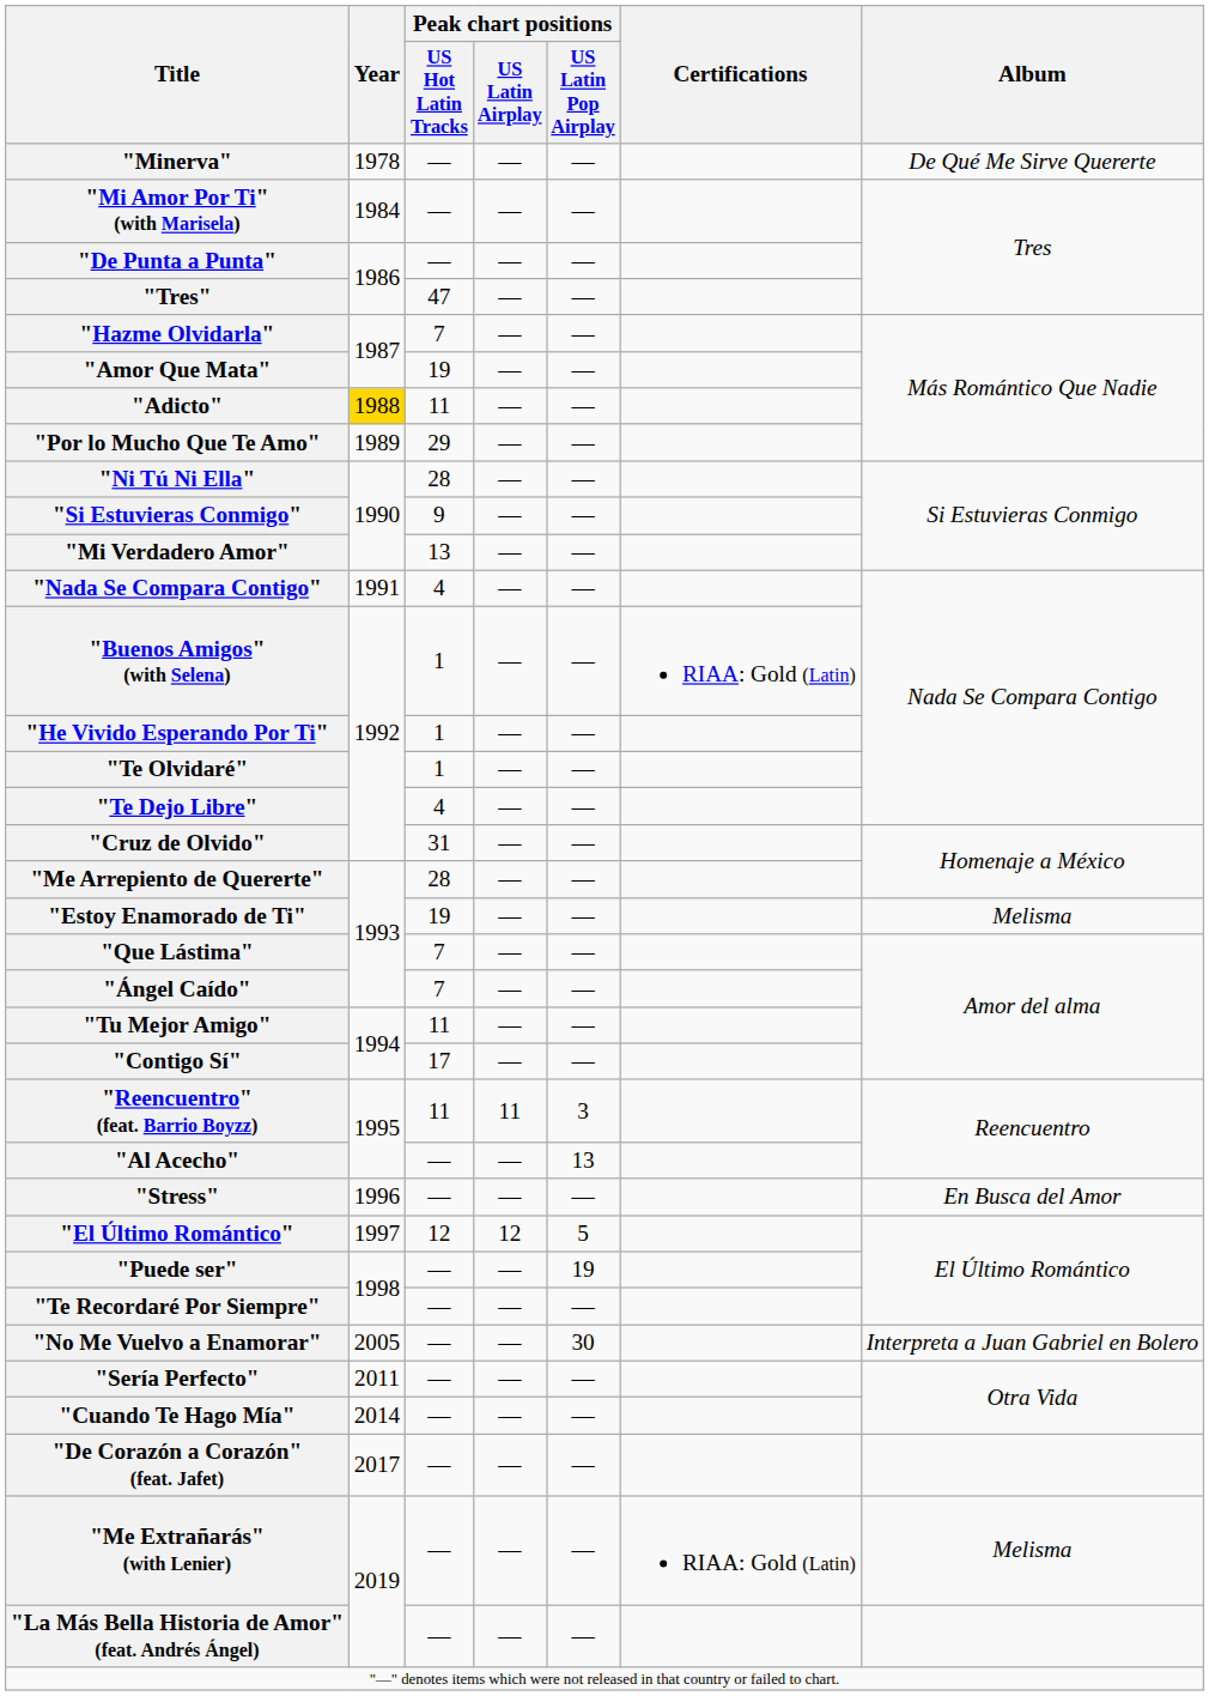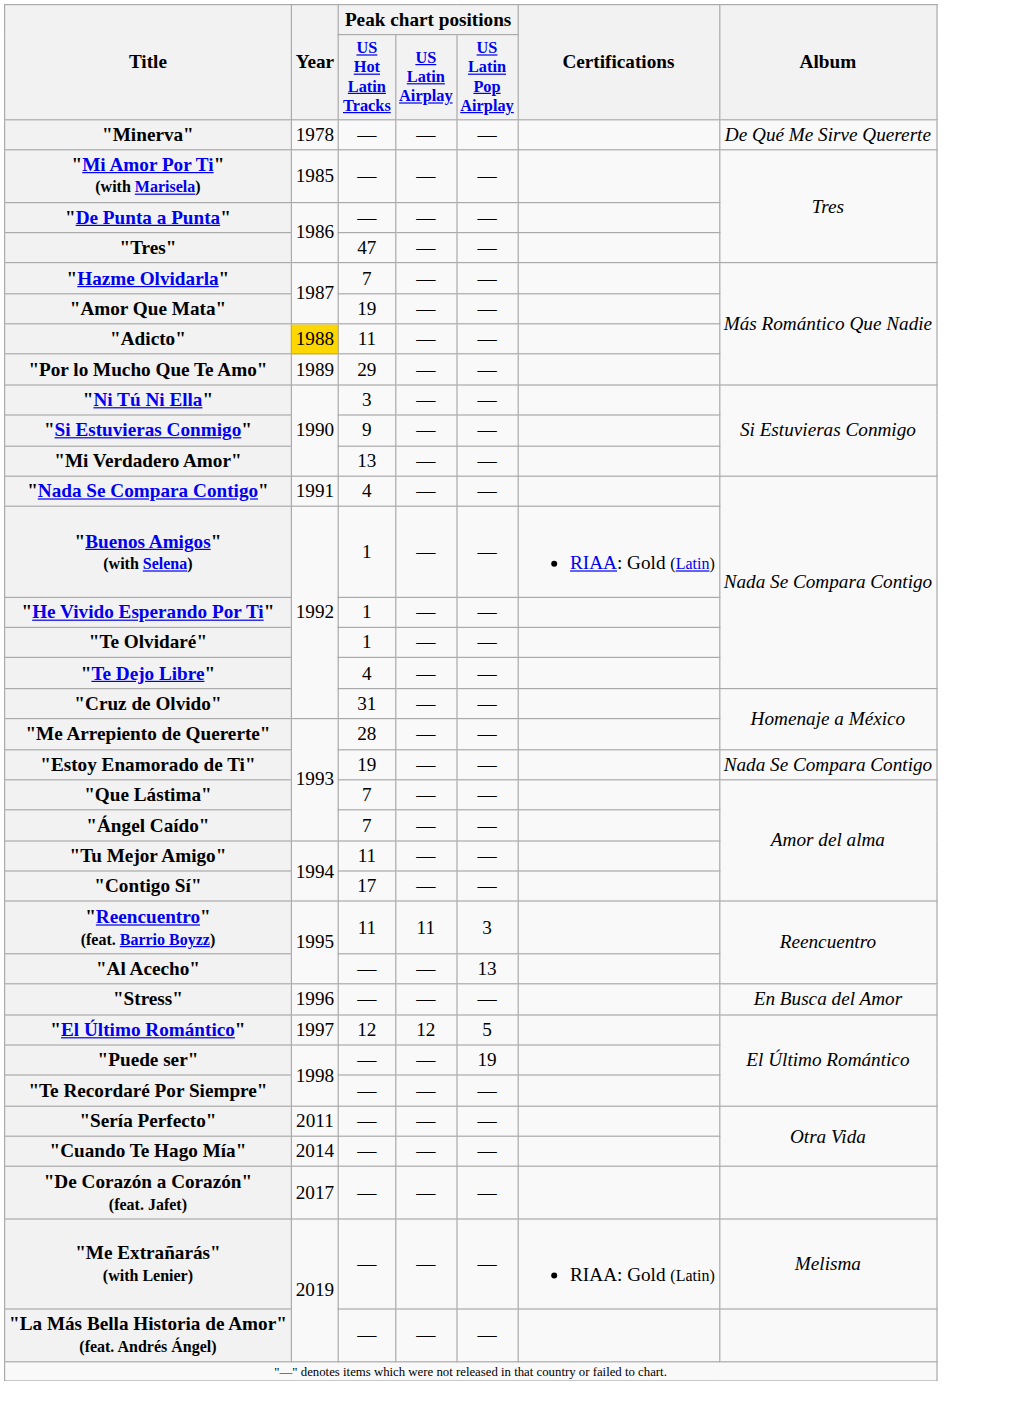 <table class="wikitable plainrowheaders" style="text-align:center;">
 <tr>
 <th rowspan="2" scope="col">Title</th>
 <th rowspan="2" scope="col">Year</th>
 <th colspan="3">Peak chart positions</th>
 <th scope="col" rowspan="2">Certifications</th>
 <th rowspan="2" scope="col">Album</th>
 </tr>
 <tr>
 <th scope="col" style="width:3em;font-size:85%;"><a href='#'>US Hot Latin Tracks</a><br></th>
 <th scope="col" style="width:3em;font-size:85%;"><a href='#'>US Latin Airplay</a><br></th>
 <th scope="col" style="width:3em;font-size:85%;"><a href='#'>US Latin Pop Airplay</a><br></th>
 </tr>
 <tr>
 <th scope="row">"Minerva"</th>
 <td>1978</td>
 <td>—</td>
 <td>—</td>
 <td>—</td>
 <td></td>
 <td><em>De Qué Me Sirve Quererte</em></td>
 </tr>
 <tr>
 <th scope="row">"<a href='#'>Mi Amor Por Ti</a>"<br><small>(with <a href='#'>Marisela</a>)</small></th>
-<td>1984</td>
+<td>1985</td>
 <td>—</td>
 <td>—</td>
 <td>—</td>
 <td></td>
 <td rowspan="3"><em>Tres</em></td>
 </tr>
 <tr>
 <th scope="row">"<a href='#'>De Punta a Punta</a>"</th>
 <td rowspan="2">1986</td>
 <td>—</td>
 <td>—</td>
 <td>—</td>
 <td></td>
 </tr>
 <tr>
 <th scope="row">"Tres"</th>
 <td>47</td>
 <td>—</td>
 <td>—</td>
 <td></td>
 </tr>
 <tr>
 <th scope="row">"<a href='#'>Hazme Olvidarla</a>"</th>
 <td rowspan="2">1987</td>
 <td>7</td>
 <td>—</td>
 <td>—</td>
 <td></td>
 <td rowspan="4"><em>Más Romántico Que Nadie</em></td>
 </tr>
 <tr>
 <th scope="row">"Amor Que Mata"</th>
 <td>19</td>
 <td>—</td>
 <td>—</td>
 <td></td>
 </tr>
 <tr>
 <th scope="row">"Adicto"</th>
 <td style="background: gold;">1988</td>
 <td>11</td>
 <td>—</td>
 <td>—</td>
 <td></td>
 </tr>
 <tr>
 <th scope="row">"Por lo Mucho Que Te Amo"</th>
 <td>1989</td>
 <td>29</td>
 <td>—</td>
 <td>—</td>
 <td></td>
 </tr>
 <tr>
 <th scope="row">"<a href='#'>Ni Tú Ni Ella</a>"</th>
 <td rowspan="3">1990</td>
-<td>28</td>
+<td>3</td>
 <td>—</td>
 <td>—</td>
 <td></td>
 <td rowspan="3"><em>Si Estuvieras Conmigo</em></td>
 </tr>
 <tr>
 <th scope="row">"<a href='#'>Si Estuvieras Conmigo</a>"</th>
 <td>9</td>
 <td>—</td>
 <td>—</td>
 <td></td>
 </tr>
 <tr>
 <th scope="row">"Mi Verdadero Amor"</th>
 <td>13</td>
 <td>—</td>
 <td>—</td>
 <td></td>
 </tr>
 <tr>
 <th scope="row">"<a href='#'>Nada Se Compara Contigo</a>"</th>
 <td>1991</td>
 <td>4</td>
 <td>—</td>
 <td>—</td>
 <td></td>
 <td rowspan="5"><em>Nada Se Compara Contigo</em></td>
 </tr>
 <tr>
 <th scope="row">"<a href='#'>Buenos Amigos</a>"<br><small>(with <a href='#'>Selena</a>)</small></th>
 <td rowspan="5">1992</td>
 <td>1</td>
 <td>—</td>
 <td>—</td>
 <td><br><ul><li><a href='#'>RIAA</a>: Gold <small>(<a href='#'>Latin</a>)</small></li></ul></td>
 </tr>
 <tr>
 <th scope="row">"<a href='#'>He Vivido Esperando Por Ti</a>"</th>
 <td>1</td>
 <td>—</td>
 <td>—</td>
 <td></td>
 </tr>
 <tr>
 <th scope="row">"Te Olvidaré"</th>
 <td>1</td>
 <td>—</td>
 <td>—</td>
 <td></td>
 </tr>
 <tr>
 <th scope="row">"<a href='#'>Te Dejo Libre</a>"</th>
 <td>4</td>
 <td>—</td>
 <td>—</td>
 <td></td>
 </tr>
 <tr>
 <th scope="row">"Cruz de Olvido"</th>
 <td>31</td>
 <td>—</td>
 <td>—</td>
 <td></td>
 <td rowspan="2"><em>Homenaje a México</em></td>
 </tr>
 <tr>
 <th scope="row">"Me Arrepiento de Quererte"</th>
 <td rowspan="4">1993</td>
 <td>28</td>
 <td>—</td>
 <td>—</td>
 <td></td>
 </tr>
 <tr>
 <th scope="row">"Estoy Enamorado de Ti"</th>
 <td>19</td>
 <td>—</td>
 <td>—</td>
 <td></td>
-<td><em>Melisma</em></td>
+<td><em>Nada Se Compara Contigo</em></td>
 </tr>
 <tr>
 <th scope="row">"Que Lástima"</th>
 <td>7</td>
 <td>—</td>
 <td>—</td>
 <td></td>
 <td rowspan="4"><em>Amor del alma</em></td>
 </tr>
 <tr>
 <th scope="row">"Ángel Caído"</th>
 <td>7</td>
 <td>—</td>
 <td>—</td>
 <td></td>
 </tr>
 <tr>
 <th scope="row">"Tu Mejor Amigo"</th>
 <td rowspan="2">1994</td>
 <td>11</td>
 <td>—</td>
 <td>—</td>
 <td></td>
 </tr>
 <tr>
 <th scope="row">"Contigo Sí"</th>
 <td>17</td>
 <td>—</td>
 <td>—</td>
 <td></td>
 </tr>
 <tr>
 <th scope="row">"<a href='#'>Reencuentro</a>"<br><small>(feat. <a href='#'>Barrio Boyzz</a>)</small></th>
 <td rowspan="2">1995</td>
 <td>11</td>
 <td>11</td>
 <td>3</td>
 <td></td>
 <td rowspan="2"><em>Reencuentro</em></td>
 </tr>
 <tr>
 <th scope="row">"Al Acecho"</th>
 <td>—</td>
 <td>—</td>
 <td>13</td>
 <td></td>
 </tr>
 <tr>
 <th scope="row">"Stress"</th>
 <td>1996</td>
 <td>—</td>
 <td>—</td>
 <td>—</td>
 <td></td>
 <td><em>En Busca del Amor</em></td>
 </tr>
 <tr>
 <th scope="row">"<a href='#'>El Último Romántico</a>"</th>
 <td>1997</td>
 <td>12</td>
 <td>12</td>
 <td>5</td>
 <td></td>
 <td rowspan="3"><em>El Último Romántico</em></td>
 </tr>
 <tr>
 <th scope="row">"Puede ser"</th>
 <td rowspan="2">1998</td>
 <td>—</td>
 <td>—</td>
 <td>19</td>
 <td></td>
 </tr>
 <tr>
 <th scope="row">"Te Recordaré Por Siempre"</th>
 <td>—</td>
 <td>—</td>
 <td>—</td>
 <td></td>
 </tr>
 <tr>
-<th scope="row">"No Me Vuelvo a Enamorar"</th>
-<td>2005</td>
-<td>—</td>
-<td>—</td>
-<td>30</td>
-<td></td>
-<td><em>Interpreta a Juan Gabriel en Bolero</em></td>
-</tr>
-<tr>
 <th scope="row">"Sería Perfecto"</th>
 <td>2011</td>
 <td>—</td>
 <td>—</td>
 <td>—</td>
 <td></td>
 <td rowspan="2"><em>Otra Vida</em></td>
 </tr>
 <tr>
 <th scope="row">"Cuando Te Hago Mía"</th>
 <td rowspan="1">2014</td>
 <td>—</td>
 <td>—</td>
 <td>—</td>
 <td></td>
 </tr>
 <tr>
 <th scope="row">"De Corazón a Corazón"<br><small>(feat. Jafet)</small></th>
 <td>2017</td>
 <td>—</td>
 <td>—</td>
 <td>—</td>
 <td></td>
 <td></td>
 </tr>
 <tr>
 <th scope="row">"Me Extrañarás"<br><small>(with Lenier)</small></th>
 <td rowspan="2">2019</td>
 <td>—</td>
 <td>—</td>
 <td>—</td>
 <td><br><ul><li>RIAA: Gold <small>(Latin)</small></li></ul></td>
 <td><em>Melisma</em></td>
 </tr>
 <tr>
 <th scope="row">"La Más Bella Historia de Amor"<br><small>(feat. Andrés Ángel)</small></th>
 <td>—</td>
 <td>—</td>
 <td>—</td>
 <td></td>
 <td></td>
 </tr>
 <tr>
 <td colspan="7" style="font-size:8pt;">"—" denotes items which were not released in that country or failed to chart.</td>
 </tr>
 </table>
